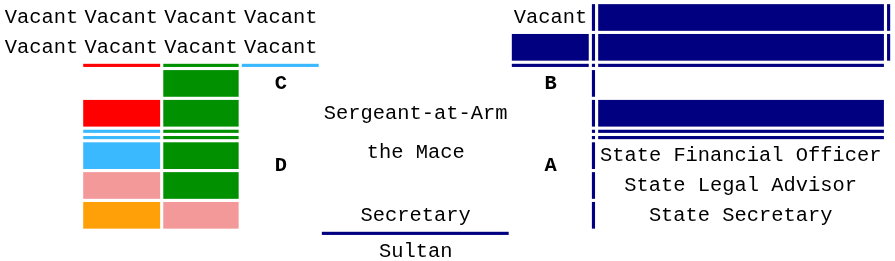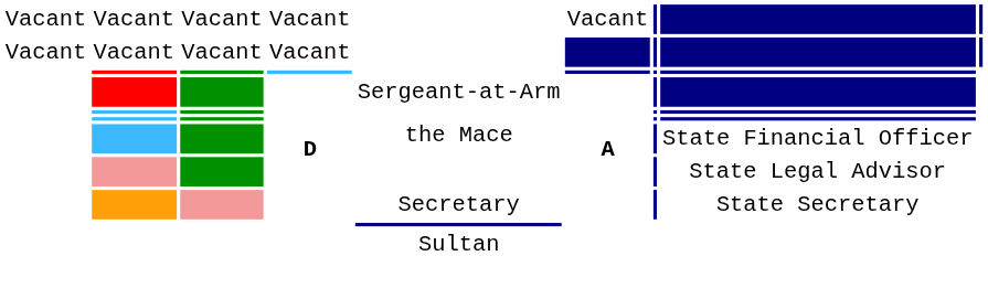 <table style="font-size:100%; text-align:center;">
 <tr>
 <td>Vacant</td>
 <td>Vacant</td>
 <td>Vacant</td>
 <td>Vacant</td>
 <td></td>
 <td>Vacant</td>
 <td style="background-color:#000080;"></td>
 <td style="background-color:#000080;"></td>
 <td style="background-color:#000080;"></td>
 </tr>
 <tr>
 <td>Vacant</td>
 <td>Vacant</td>
 <td>Vacant</td>
 <td>Vacant</td>
 <td></td>
 <td style="background-color:#000080;"></td>
 <td style="background-color:#000080;"></td>
 <td style="background-color:#000080;"></td>
 <td style="background-color:#000080;"></td>
 </tr>
 <tr>
 <td></td>
 <td style="background-color:#FF0000;"></td>
 <td style="background-color:#009000;"></td>
 <td style="background-color:#3BB9FF;"></td>
 <td></td>
 <td style="background-color:#000080;"></td>
 <td style="background-color:#000080;"></td>
 <td style="background-color:#000080;"></td>
-<td></td>
-</tr>
-<tr>
-<td></td>
-<td></td>
-<td style="background-color:#009000;"></td>
-<td><strong>C</strong></td>
-<td></td>
-<td><strong>B</strong></td>
-<td style="background-color:#000080;"></td>
-<td></td>
 <td></td>
 </tr>
 <tr>
 <td></td>
 <td style="background-color:#FF0000;"></td>
 <td style="background-color:#009000;"></td>
 <td rowspan=6><strong>D</strong></td>
 <td>Sergeant-at-Arm</td>
 <td rowspan=6><strong>A</strong></td>
 <td bgcolor=#000080></td>
 <td style="background-color:#000080;"></td>
 <td></td>
 </tr>
 <tr>
 <td></td>
 <td style="background-color:#3BB9FF;"></td>
 <td style="background-color:#009000;"></td>
 <td></td>
 <td style="background-color:#000080;"></td>
 <td style="background-color:#000080;"></td>
 <td></td>
 </tr>
 <tr>
 <td></td>
 <td bgcolor=#3BB9FF></td>
 <td style="background-color:#009000;"></td>
 <td rowspan=2>the Mace</td>
 <td style="background-color:#000080;"></td>
 <td style="background-color:#000080;"></td>
 <td></td>
 </tr>
 <tr>
 <td></td>
 <td style="background-color:#3BB9FF;"></td>
 <td style="background-color:#009000;"></td>
 <td style="background-color:#000080;"></td>
 <td>State Financial Officer</td>
 <td></td>
 </tr>
 <tr>
 <td></td>
 <td style="background-color:#F39999;"></td>
 <td style="background-color:#009000;"></td>
 <td></td>
 <td style="background-color:#000080;"></td>
 <td>State Legal Advisor</td>
 <td></td>
 </tr>
 <tr>
 <td></td>
 <td style="background-color:#FFA009;"></td>
 <td style="background-color:#F39999;"></td>
 <td>Secretary</td>
 <td style="background-color:#000080;"></td>
 <td>State Secretary</td>
 <td></td>
 </tr>
 <tr>
 <td></td>
 <td></td>
 <td></td>
 <td></td>
 <td bgcolor=#000080></td>
 <td></td>
 <td></td>
 <td></td>
 <td></td>
 </tr>
 <tr>
 <td></td>
 <td></td>
 <td></td>
 <td></td>
 <td>Sultan</td>
 <td></td>
 <td></td>
 <td></td>
 <td></td>
 </tr>
 </table>
